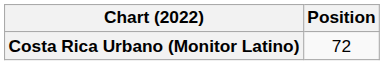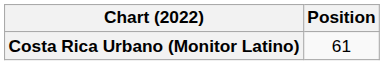 <table class="wikitable sortable plainrowheaders" style="text-align:center">
 <tr>
 <th scope="col">Chart (2022)</th>
 <th scope="col">Position</th>
 </tr>
 <tr>
 <th scope="row">Costa Rica Urbano (Monitor Latino)</th>
-<td>72</td>
+<td>61</td>
 </tr>
 </table>
